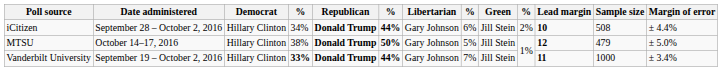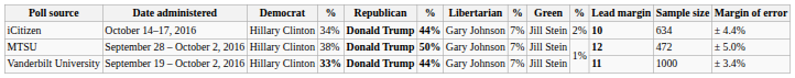 <table class="wikitable">
 <tr valign=bottom>
 <th>Poll source</th>
 <th>Date administered</th>
 <th>Democrat</th>
 <th>%</th>
 <th>Republican</th>
 <th>%</th>
 <th>Libertarian</th>
 <th>%</th>
 <th>Green</th>
 <th>%</th>
 <th>Lead margin</th>
 <th>Sample size</th>
 <th>Margin of error</th>
 </tr>
 <tr>
 <td>iCitizen</td>
-<td>September 28 – October 2, 2016</td>
+<td>October 14–17, 2016</td>
 <td>Hillary Clinton</td>
 <td>34%</td>
 <td><strong>Donald Trump</strong></td>
 <td><strong>44%</strong></td>
 <td>Gary Johnson</td>
-<td>6%</td>
+<td>7%</td>
 <td>Jill Stein</td>
 <td>2%</td>
 <td><strong>10</strong></td>
-<td>508</td>
+<td>634</td>
 <td>± 4.4%</td>
 </tr>
 <tr>
 <td>MTSU</td>
-<td>October 14–17, 2016</td>
+<td>September 28 – October 2, 2016</td>
 <td>Hillary Clinton</td>
 <td>38%</td>
 <td><strong>Donald Trump</strong></td>
 <td><strong>50%</strong></td>
 <td>Gary Johnson</td>
-<td>5%</td>
+<td>7%</td>
 <td>Jill Stein</td>
 <td rowspan="2">1%</td>
 <td><strong>12</strong></td>
-<td>479</td>
+<td>472</td>
 <td>± 5.0%</td>
 </tr>
 <tr>
 <td>Vanderbilt University</td>
 <td>September 19 – October 2, 2016</td>
 <td>Hillary Clinton</td>
 <td><strong>33%</strong></td>
 <td><strong>Donald Trump</strong></td>
 <td><strong>44%</strong></td>
 <td>Gary Johnson</td>
 <td>7%</td>
 <td>Jill Stein</td>
 <td><strong>11</strong></td>
 <td>1000</td>
 <td>± 3.4%</td>
 </tr>
 </table>
